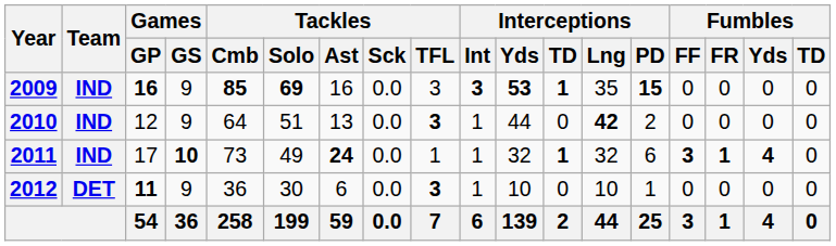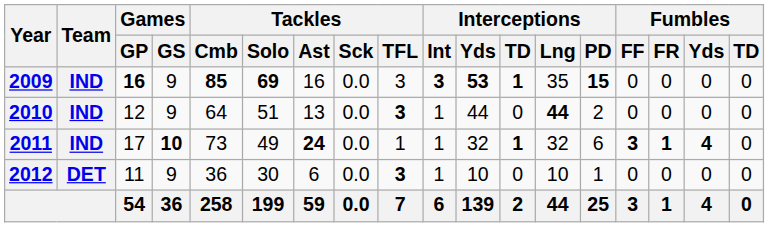 <table class="wikitable" style="text-align:center">
 <tr>
 <th rowspan="2">Year</th>
 <th rowspan="2">Team</th>
 <th colspan="2">Games</th>
 <th colspan="5">Tackles</th>
 <th colspan="5">Interceptions</th>
 <th colspan="4">Fumbles</th>
 </tr>
 <tr>
 <th>GP</th>
 <th>GS</th>
 <th>Cmb</th>
 <th>Solo</th>
 <th>Ast</th>
 <th>Sck</th>
 <th>TFL</th>
 <th>Int</th>
 <th>Yds</th>
 <th>TD</th>
 <th>Lng</th>
 <th>PD</th>
 <th>FF</th>
 <th>FR</th>
 <th>Yds</th>
 <th>TD</th>
 </tr>
 <tr>
 <th><a href='#'>2009</a></th>
 <th><a href='#'>IND</a></th>
 <td><strong>16</strong></td>
 <td>9</td>
 <td><strong>85</strong></td>
 <td><strong>69</strong></td>
 <td>16</td>
 <td>0.0</td>
 <td>3</td>
 <td><strong>3</strong></td>
 <td><strong>53</strong></td>
 <td><strong>1</strong></td>
 <td>35</td>
 <td><strong>15</strong></td>
 <td>0</td>
 <td>0</td>
 <td>0</td>
 <td>0</td>
 </tr>
 <tr>
 <th><a href='#'>2010</a></th>
 <th><a href='#'>IND</a></th>
 <td>12</td>
 <td>9</td>
 <td>64</td>
 <td>51</td>
 <td>13</td>
 <td>0.0</td>
 <td><strong>3</strong></td>
 <td>1</td>
 <td>44</td>
 <td>0</td>
-<td><strong>42</strong></td>
+<td><strong>44</strong></td>
 <td>2</td>
 <td>0</td>
 <td>0</td>
 <td>0</td>
 <td>0</td>
 </tr>
 <tr>
 <th><a href='#'>2011</a></th>
 <th><a href='#'>IND</a></th>
 <td>17</td>
 <td><strong>10</strong></td>
 <td>73</td>
 <td>49</td>
 <td><strong>24</strong></td>
 <td>0.0</td>
 <td>1</td>
 <td>1</td>
 <td>32</td>
 <td><strong>1</strong></td>
 <td>32</td>
 <td>6</td>
 <td><strong>3</strong></td>
 <td><strong>1</strong></td>
 <td><strong>4</strong></td>
 <td>0</td>
 </tr>
 <tr>
 <th><a href='#'>2012</a></th>
 <th><a href='#'>DET</a></th>
-<td><strong>11</strong></td>
+<td>11</td>
 <td>9</td>
 <td>36</td>
 <td>30</td>
 <td>6</td>
 <td>0.0</td>
 <td><strong>3</strong></td>
 <td>1</td>
 <td>10</td>
 <td>0</td>
 <td>10</td>
 <td>1</td>
 <td>0</td>
 <td>0</td>
 <td>0</td>
 <td>0</td>
 </tr>
 <tr>
 <th colspan="2"></th>
 <th>54</th>
 <th>36</th>
 <th>258</th>
 <th>199</th>
 <th>59</th>
 <th>0.0</th>
 <th>7</th>
 <th>6</th>
 <th>139</th>
 <th>2</th>
 <th>44</th>
 <th>25</th>
 <th>3</th>
 <th>1</th>
 <th>4</th>
 <th>0</th>
 </tr>
 </table>
